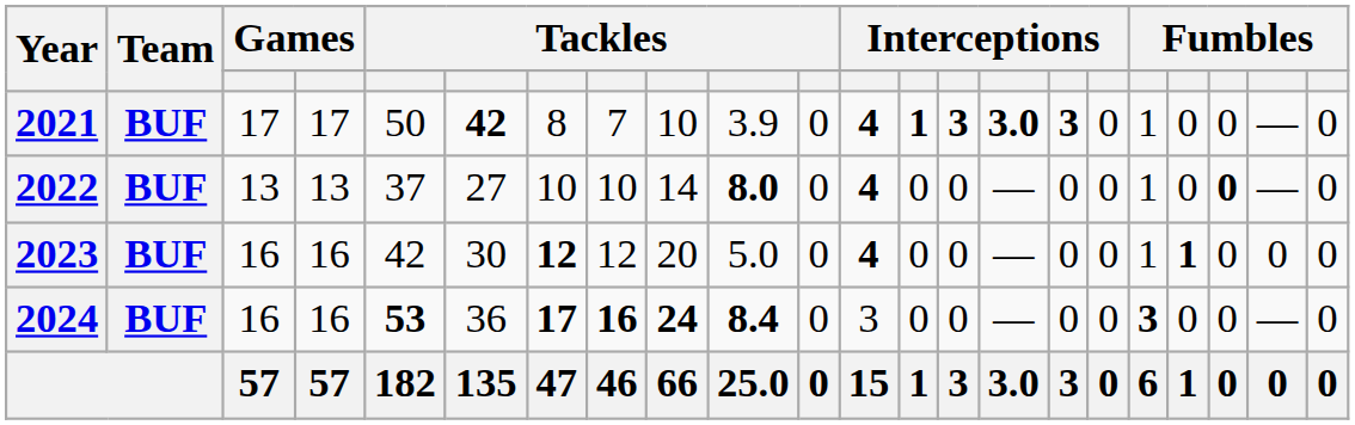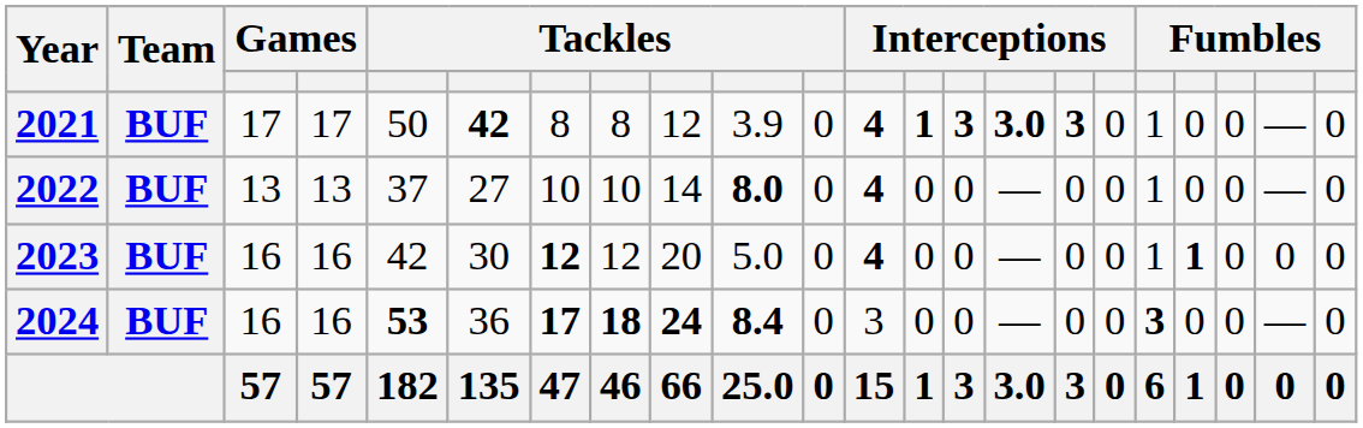 <table class="wikitable" style="text-align: center;">
 <tr>
 <th rowspan="2">Year</th>
 <th rowspan="2">Team</th>
 <th colspan="2">Games</th>
 <th colspan="7">Tackles</th>
 <th colspan="6">Interceptions</th>
 <th colspan="5">Fumbles</th>
 </tr>
 <tr>
 <th></th>
 <th></th>
 <th></th>
 <th></th>
 <th></th>
 <th></th>
 <th></th>
 <th></th>
 <th></th>
 <th></th>
 <th></th>
 <th></th>
 <th></th>
 <th></th>
 <th></th>
 <th></th>
 <th></th>
 <th></th>
 <th></th>
 <th></th>
 </tr>
 <tr>
 <th><a href='#'>2021</a></th>
 <th><a href='#'>BUF</a></th>
 <td>17</td>
 <td>17</td>
 <td>50</td>
 <td><strong>42</strong></td>
 <td>8</td>
-<td>7</td>
-<td>10</td>
+<td>8</td>
+<td>12</td>
 <td>3.9</td>
 <td>0</td>
 <td><strong>4</strong></td>
 <td><strong>1</strong></td>
 <td><strong>3</strong></td>
 <td><strong>3.0</strong></td>
 <td><strong>3</strong></td>
 <td>0</td>
 <td>1</td>
 <td>0</td>
 <td>0</td>
 <td>—</td>
 <td>0</td>
 </tr>
 <tr>
 <th><a href='#'>2022</a></th>
 <th><a href='#'>BUF</a></th>
 <td>13</td>
 <td>13</td>
 <td>37</td>
 <td>27</td>
 <td>10</td>
 <td>10</td>
 <td>14</td>
 <td><strong>8.0</strong></td>
 <td>0</td>
 <td><strong>4</strong></td>
 <td>0</td>
 <td>0</td>
 <td>—</td>
 <td>0</td>
 <td>0</td>
 <td>1</td>
 <td>0</td>
-<td><strong>0</strong></td>
+<td>0</td>
 <td>—</td>
 <td>0</td>
 </tr>
 <tr>
 <th><a href='#'>2023</a></th>
 <th><a href='#'>BUF</a></th>
 <td>16</td>
 <td>16</td>
 <td>42</td>
 <td>30</td>
 <td><strong>12</strong></td>
 <td>12</td>
 <td>20</td>
 <td>5.0</td>
 <td>0</td>
 <td><strong>4</strong></td>
 <td>0</td>
 <td>0</td>
 <td>—</td>
 <td>0</td>
 <td>0</td>
 <td>1</td>
 <td><strong>1</strong></td>
 <td>0</td>
 <td>0</td>
 <td>0</td>
 </tr>
 <tr>
 <th><a href='#'>2024</a></th>
 <th><a href='#'>BUF</a></th>
 <td>16</td>
 <td>16</td>
 <td><strong>53</strong></td>
 <td>36</td>
 <td><strong>17</strong></td>
-<td><strong>16</strong></td>
+<td><strong>18</strong></td>
 <td><strong>24</strong></td>
 <td><strong>8.4</strong></td>
 <td>0</td>
 <td>3</td>
 <td>0</td>
 <td>0</td>
 <td>—</td>
 <td>0</td>
 <td>0</td>
 <td><strong>3</strong></td>
 <td>0</td>
 <td>0</td>
 <td>—</td>
 <td>0</td>
 </tr>
 <tr>
 <th colspan="2"></th>
 <th>57</th>
 <th>57</th>
 <th>182</th>
 <th>135</th>
 <th>47</th>
 <th>46</th>
 <th>66</th>
 <th>25.0</th>
 <th>0</th>
 <th>15</th>
 <th>1</th>
 <th>3</th>
 <th>3.0</th>
 <th>3</th>
 <th>0</th>
 <th>6</th>
 <th>1</th>
 <th>0</th>
 <th>0</th>
 <th>0</th>
 </tr>
 </table>
